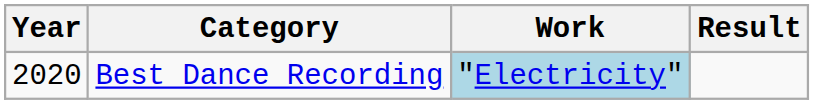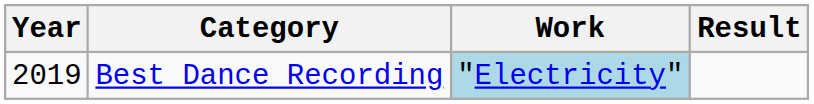 <table class="wikitable">
 <tr>
 <th>Year</th>
 <th>Category</th>
 <th>Work</th>
 <th>Result</th>
 </tr>
 <tr>
-<td>2020</td>
+<td>2019</td>
 <td rowspan="1"><a href='#'>Best Dance Recording</a></td>
 <td rowspan="1" style="background: lightblue;">"<a href='#'>Electricity</a>"</td>
 <td></td>
 </tr>
 </table>
